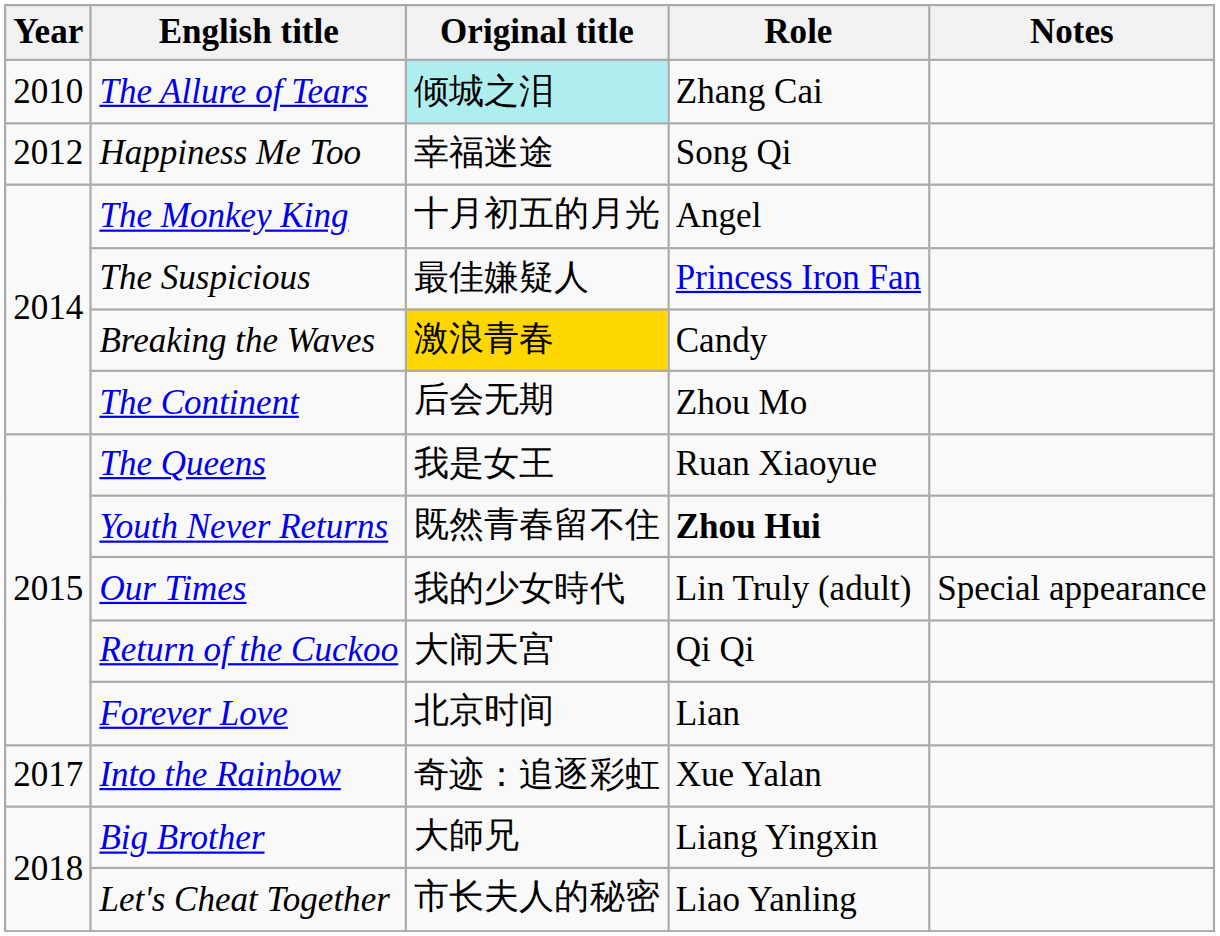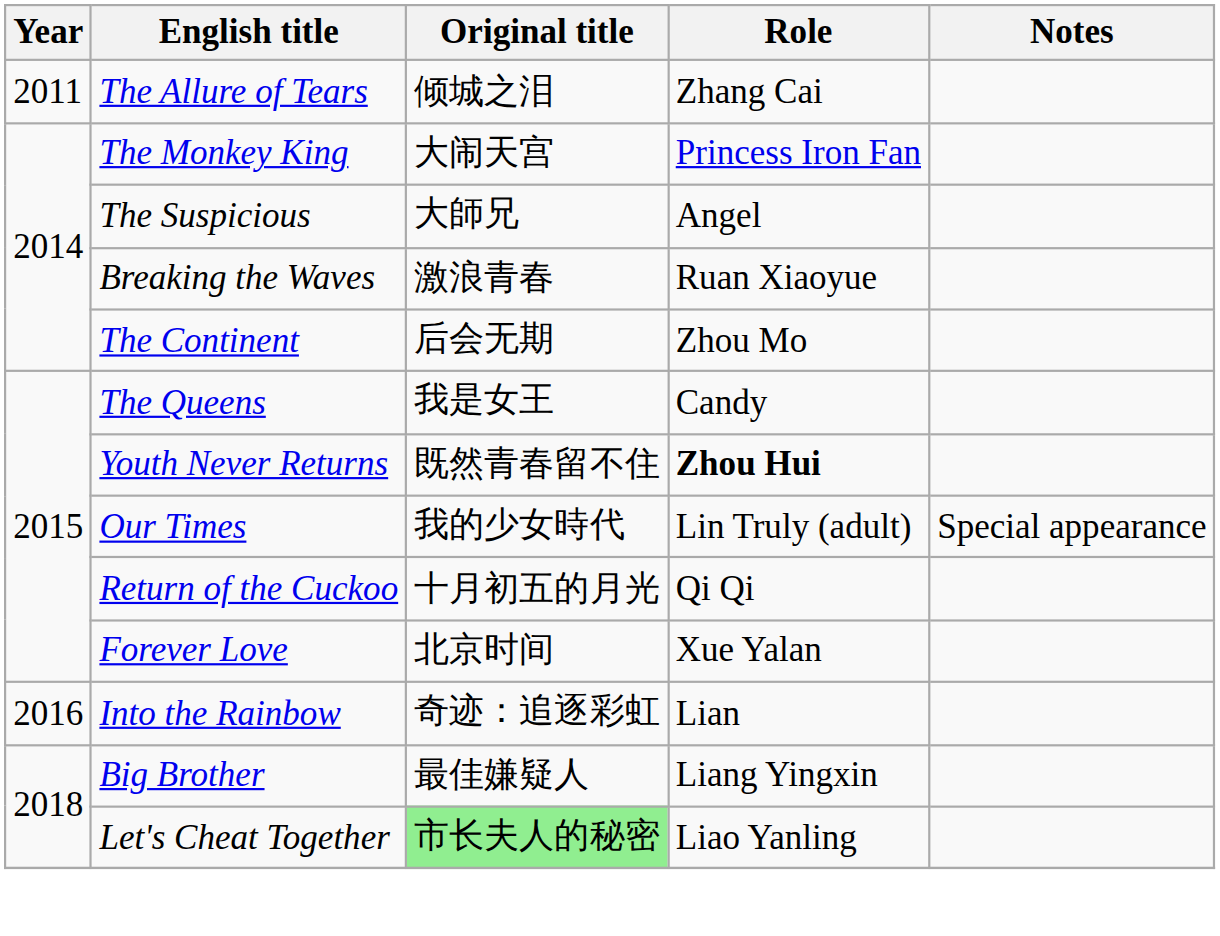 <table class="wikitable sortable">
 <tr>
 <th>Year</th>
 <th>English title</th>
 <th>Original title</th>
 <th>Role</th>
 <th class="unsortable">Notes</th>
 </tr>
 <tr>
-<td>2010</td>
+<td>2011</td>
 <td><em><a href='#'>The Allure of Tears</a></em></td>
-<td style="background: paleturquoise;">倾城之泪</td>
+<td>倾城之泪</td>
 <td>Zhang Cai</td>
-<td></td>
-</tr>
-<tr>
-<td rowspan=1>2012</td>
-<td><em>Happiness Me Too</em></td>
-<td>幸福迷途</td>
-<td>Song Qi</td>
 <td></td>
 </tr>
 <tr>
 <td rowspan=4>2014</td>
 <td><em><a href='#'>The Monkey King</a></em></td>
-<td>十月初五的月光</td>
+<td>大闹天宫</td>
+<td><a href='#'>Princess Iron Fan</a></td>
+<td></td>
+</tr>
+<tr>
+<td><em>The Suspicious</em></td>
+<td>大師兄</td>
 <td>Angel</td>
 <td></td>
 </tr>
 <tr>
-<td><em>The Suspicious</em></td>
-<td>最佳嫌疑人</td>
-<td><a href='#'>Princess Iron Fan</a></td>
-<td></td>
-</tr>
-<tr>
 <td><em>Breaking the Waves</em></td>
-<td style="background: gold;">激浪青春</td>
-<td>Candy</td>
+<td>激浪青春</td>
+<td>Ruan Xiaoyue</td>
 <td></td>
 </tr>
 <tr>
 <td><em><a href='#'>The Continent</a></em></td>
 <td>后会无期</td>
 <td>Zhou Mo</td>
 <td></td>
 </tr>
 <tr>
 <td rowspan=5>2015</td>
 <td><em><a href='#'>The Queens</a></em></td>
 <td>我是女王</td>
-<td>Ruan Xiaoyue</td>
+<td>Candy</td>
 <td></td>
 </tr>
 <tr>
 <td><em><a href='#'>Youth Never Returns</a></em></td>
 <td>既然青春留不住</td>
 <td><strong>Zhou Hui</strong></td>
 <td></td>
 </tr>
 <tr>
 <td><em><a href='#'>Our Times</a></em></td>
 <td>我的少女時代</td>
 <td>Lin Truly (adult)</td>
 <td>Special appearance</td>
 </tr>
 <tr>
 <td><em><a href='#'>Return of the Cuckoo</a></em></td>
-<td>大闹天宫</td>
+<td>十月初五的月光</td>
 <td>Qi Qi</td>
 <td></td>
 </tr>
 <tr>
 <td><em><a href='#'>Forever Love</a></em></td>
 <td>北京时间</td>
-<td>Lian</td>
+<td>Xue Yalan</td>
 <td></td>
 </tr>
 <tr>
-<td>2017</td>
+<td>2016</td>
 <td><em><a href='#'>Into the Rainbow</a></em></td>
 <td>奇迹：追逐彩虹</td>
-<td>Xue Yalan</td>
+<td>Lian</td>
 <td></td>
 </tr>
 <tr>
 <td rowspan=2>2018</td>
 <td><em><a href='#'>Big Brother</a></em></td>
-<td>大師兄</td>
+<td>最佳嫌疑人</td>
 <td>Liang Yingxin</td>
 <td></td>
 </tr>
 <tr>
 <td><em>Let's Cheat Together</em></td>
-<td>市长夫人的秘密</td>
+<td style="background: lightgreen;">市长夫人的秘密</td>
 <td>Liao Yanling</td>
 <td></td>
 </tr>
 <tr>
 </tr>
 </table>
